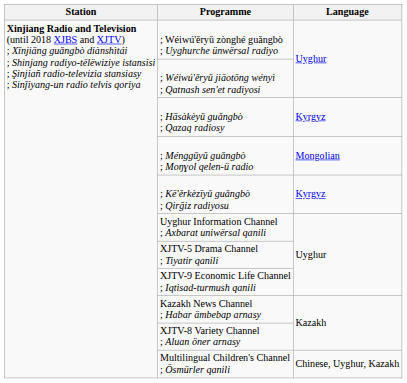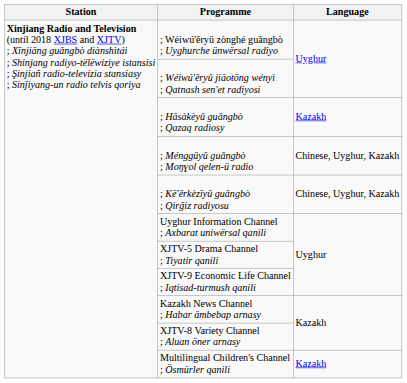 <table border="1" class="wikitable">
 <tr>
 <th>Station</th>
 <th>Programme</th>
 <th>Language</th>
 </tr>
 <tr>
 <td style="vertical-align: top;" rowspan="11"><strong>Xinjiang Radio and Television</strong><br>(until 2018 <a href='#'>XJBS</a> and <a href='#'>XJTV</a>)<br> ; <em>Xīnjiāng guǎngbò diànshìtái</em><br> ; <em>Shinjang radiyo-tëlëwiziye istansisi</em><br> ; <em>Şinjiañ radio-televizia stansiasy</em><br> ; <em>Sinǰiyang-un radio telvis qoriya</em></td>
 <td><br> ; Wéiwú'ěryǔ zònghé guǎngbò<br> ; <em>Uyghurche ünwërsal radiyo</em></td>
 <td rowspan="2"><a href='#'>Uyghur</a></td>
 </tr>
 <tr>
 <td><br> ; <em>Wéiwú'ěryǔ jiāotōng wényì</em><br> ; <em>Qatnash sen'et radiyosi</em></td>
 </tr>
 <tr>
 <td><br> ; <em>Hāsàkèyǔ guǎngbò</em><br> ; <em>Qazaq radiosy</em></td>
-<td><a href='#'>Kyrgyz</a></td>
+<td><a href='#'>Kazakh</a></td>
 </tr>
 <tr>
 <td><br> ; <em>Ménggǔyǔ guǎngbò</em><br> ; <em>Moŋɣol qelen-ü radio</em></td>
-<td><a href='#'>Mongolian</a></td>
+<td>Chinese, Uyghur, Kazakh</td>
 </tr>
 <tr>
 <td><br> ; <em>Kē'ěrkèzīyǔ guǎngbò</em><br> ; <em>Qirğiz radiyosu</em></td>
-<td><a href='#'>Kyrgyz</a></td>
+<td>Chinese, Uyghur, Kazakh</td>
 </tr>
 <tr>
 <td> Uyghur Information Channel<br> ; <em>Axbarat uniwërsal qanili</em></td>
 <td rowspan="3">Uyghur</td>
 </tr>
 <tr>
 <td>XJTV-5 Drama Channel<br> ; <em>Tiyatir qanili</em></td>
 </tr>
 <tr>
 <td>XJTV-9 Economic Life Channel<br> ; <em>Iqtisad-turmush qanili</em></td>
 </tr>
 <tr>
 <td> Kazakh News Channel<br> ; <em>Habar ämbebap arnasy</em></td>
 <td rowspan="2">Kazakh</td>
 </tr>
 <tr>
 <td>XJTV-8 Variety Channel<br> ; <em>Aluan öner arnasy</em></td>
 </tr>
 <tr>
 <td> Multilingual Children's Channel<br> ; <em>Ösmürler qanili</em></td>
-<td>Chinese, Uyghur, Kazakh</td>
+<td><a href='#'>Kazakh</a></td>
 </tr>
 </table>
